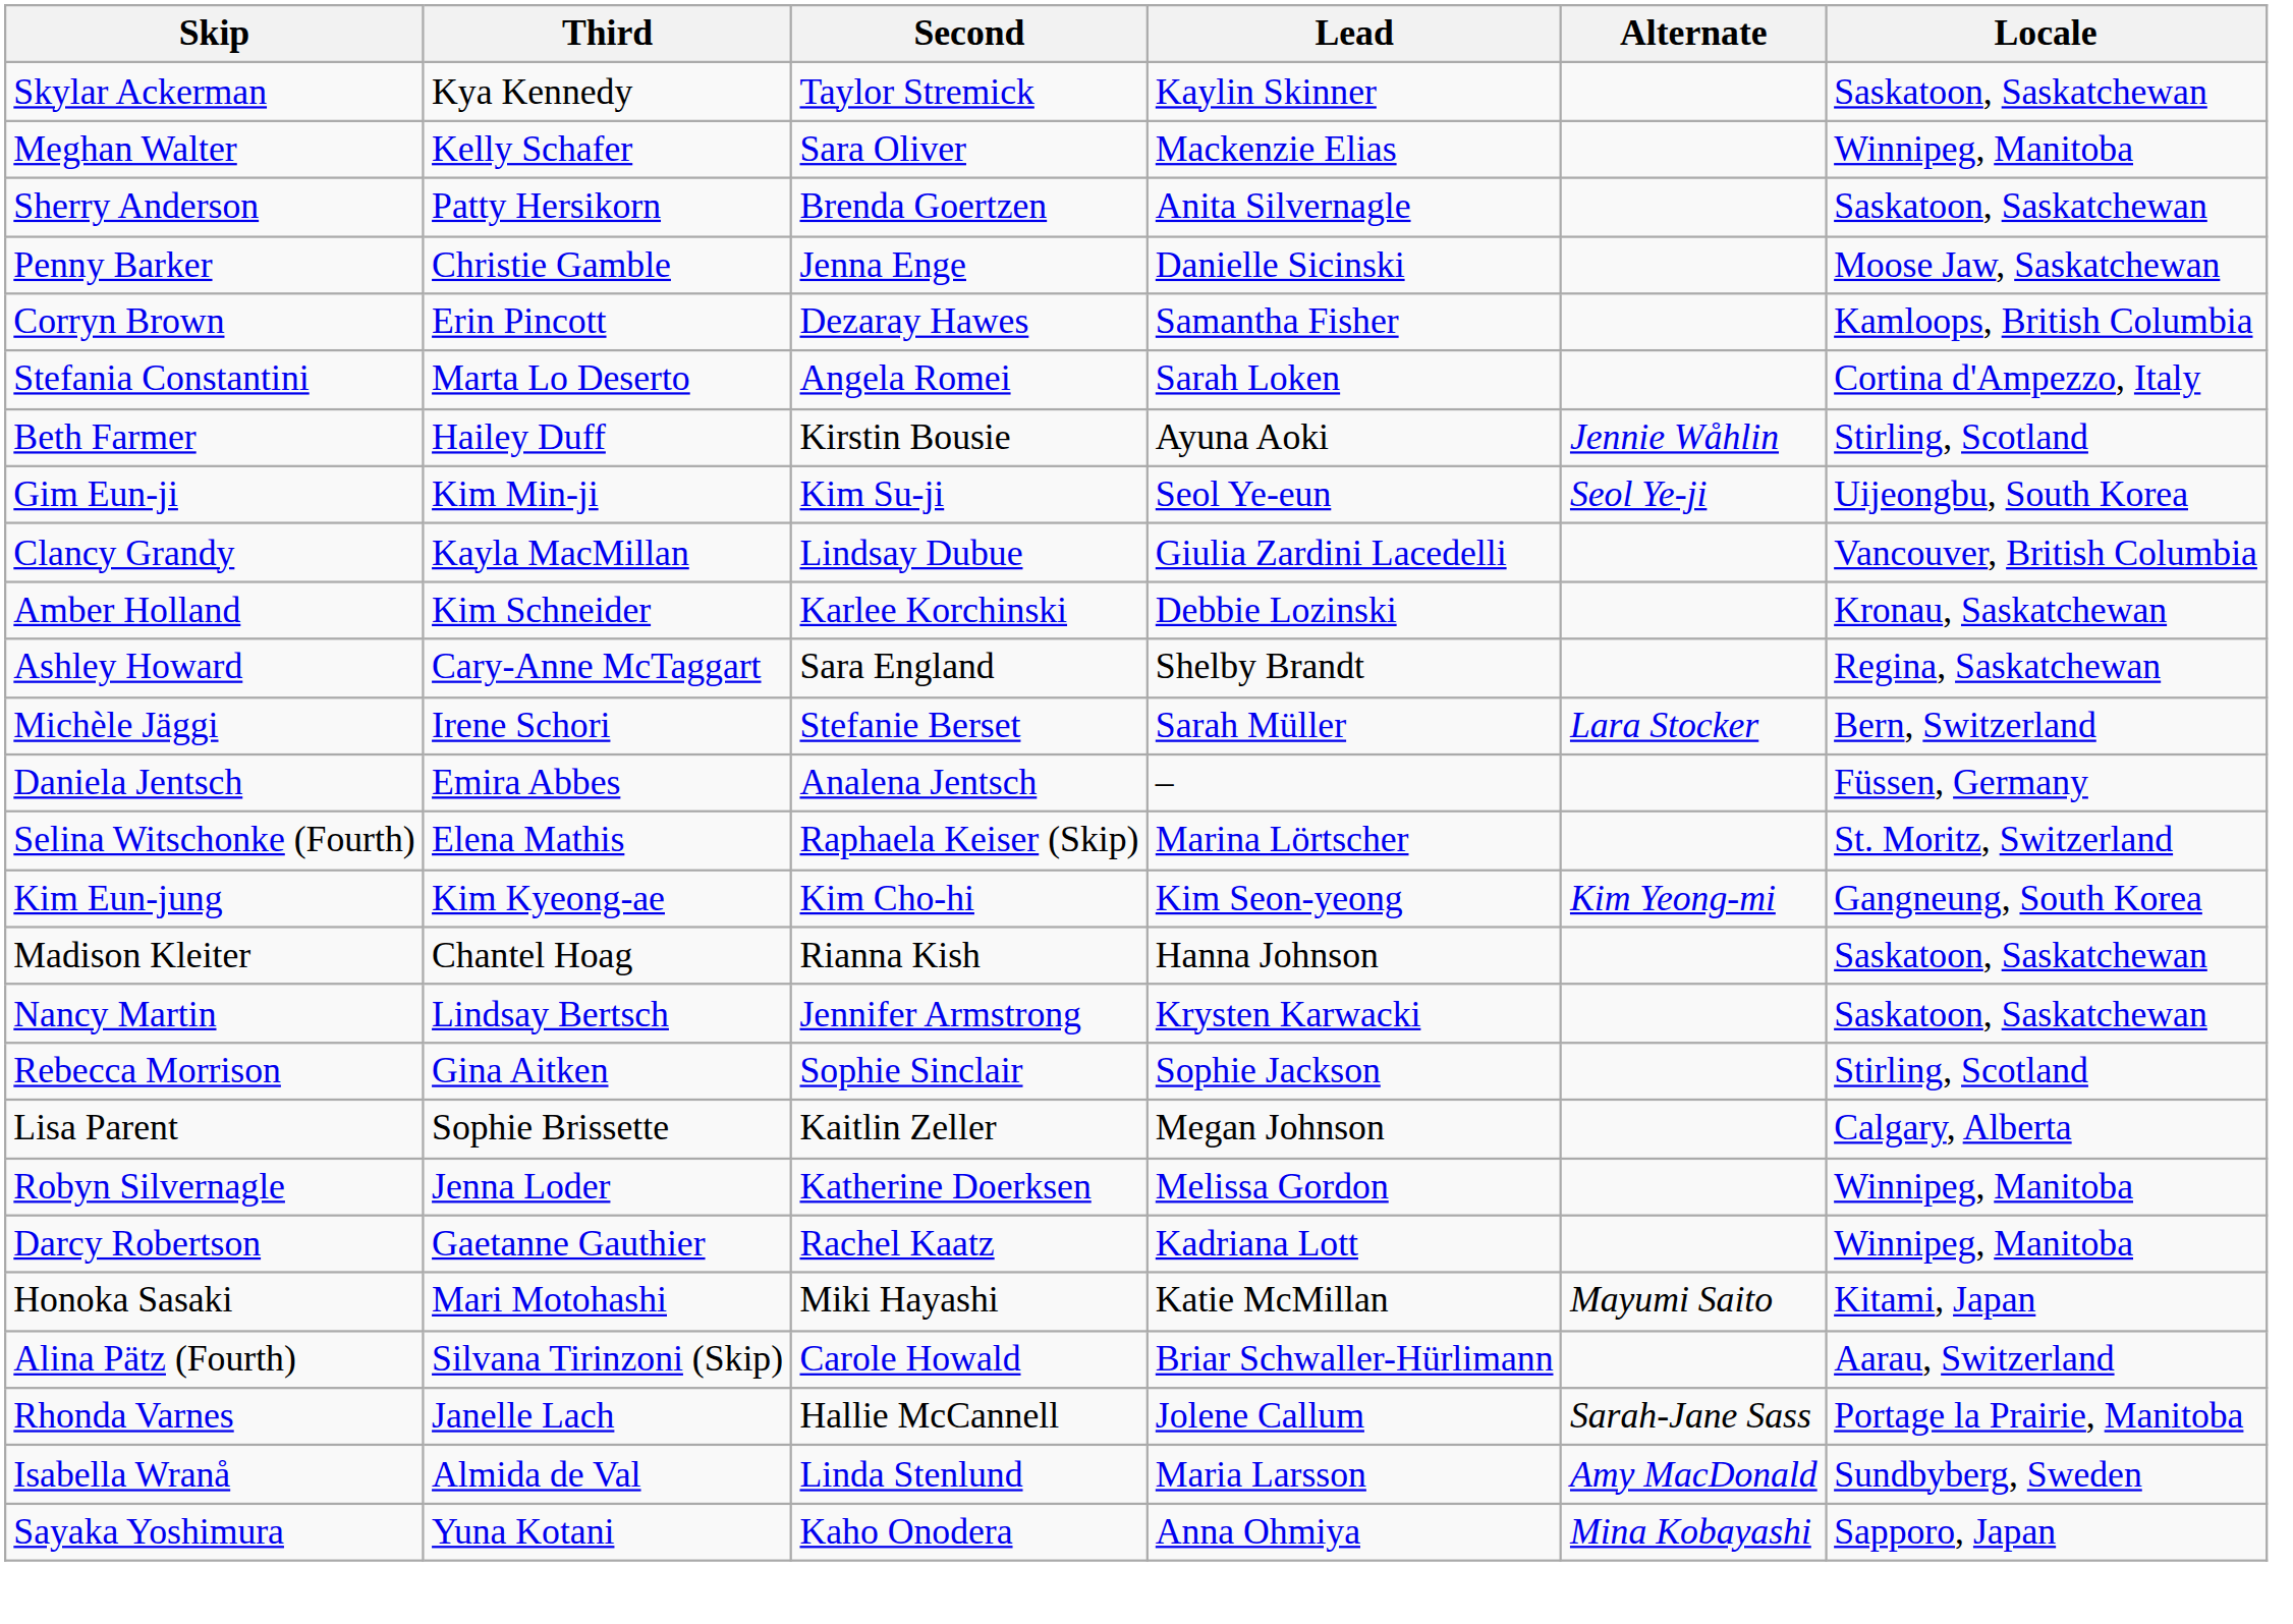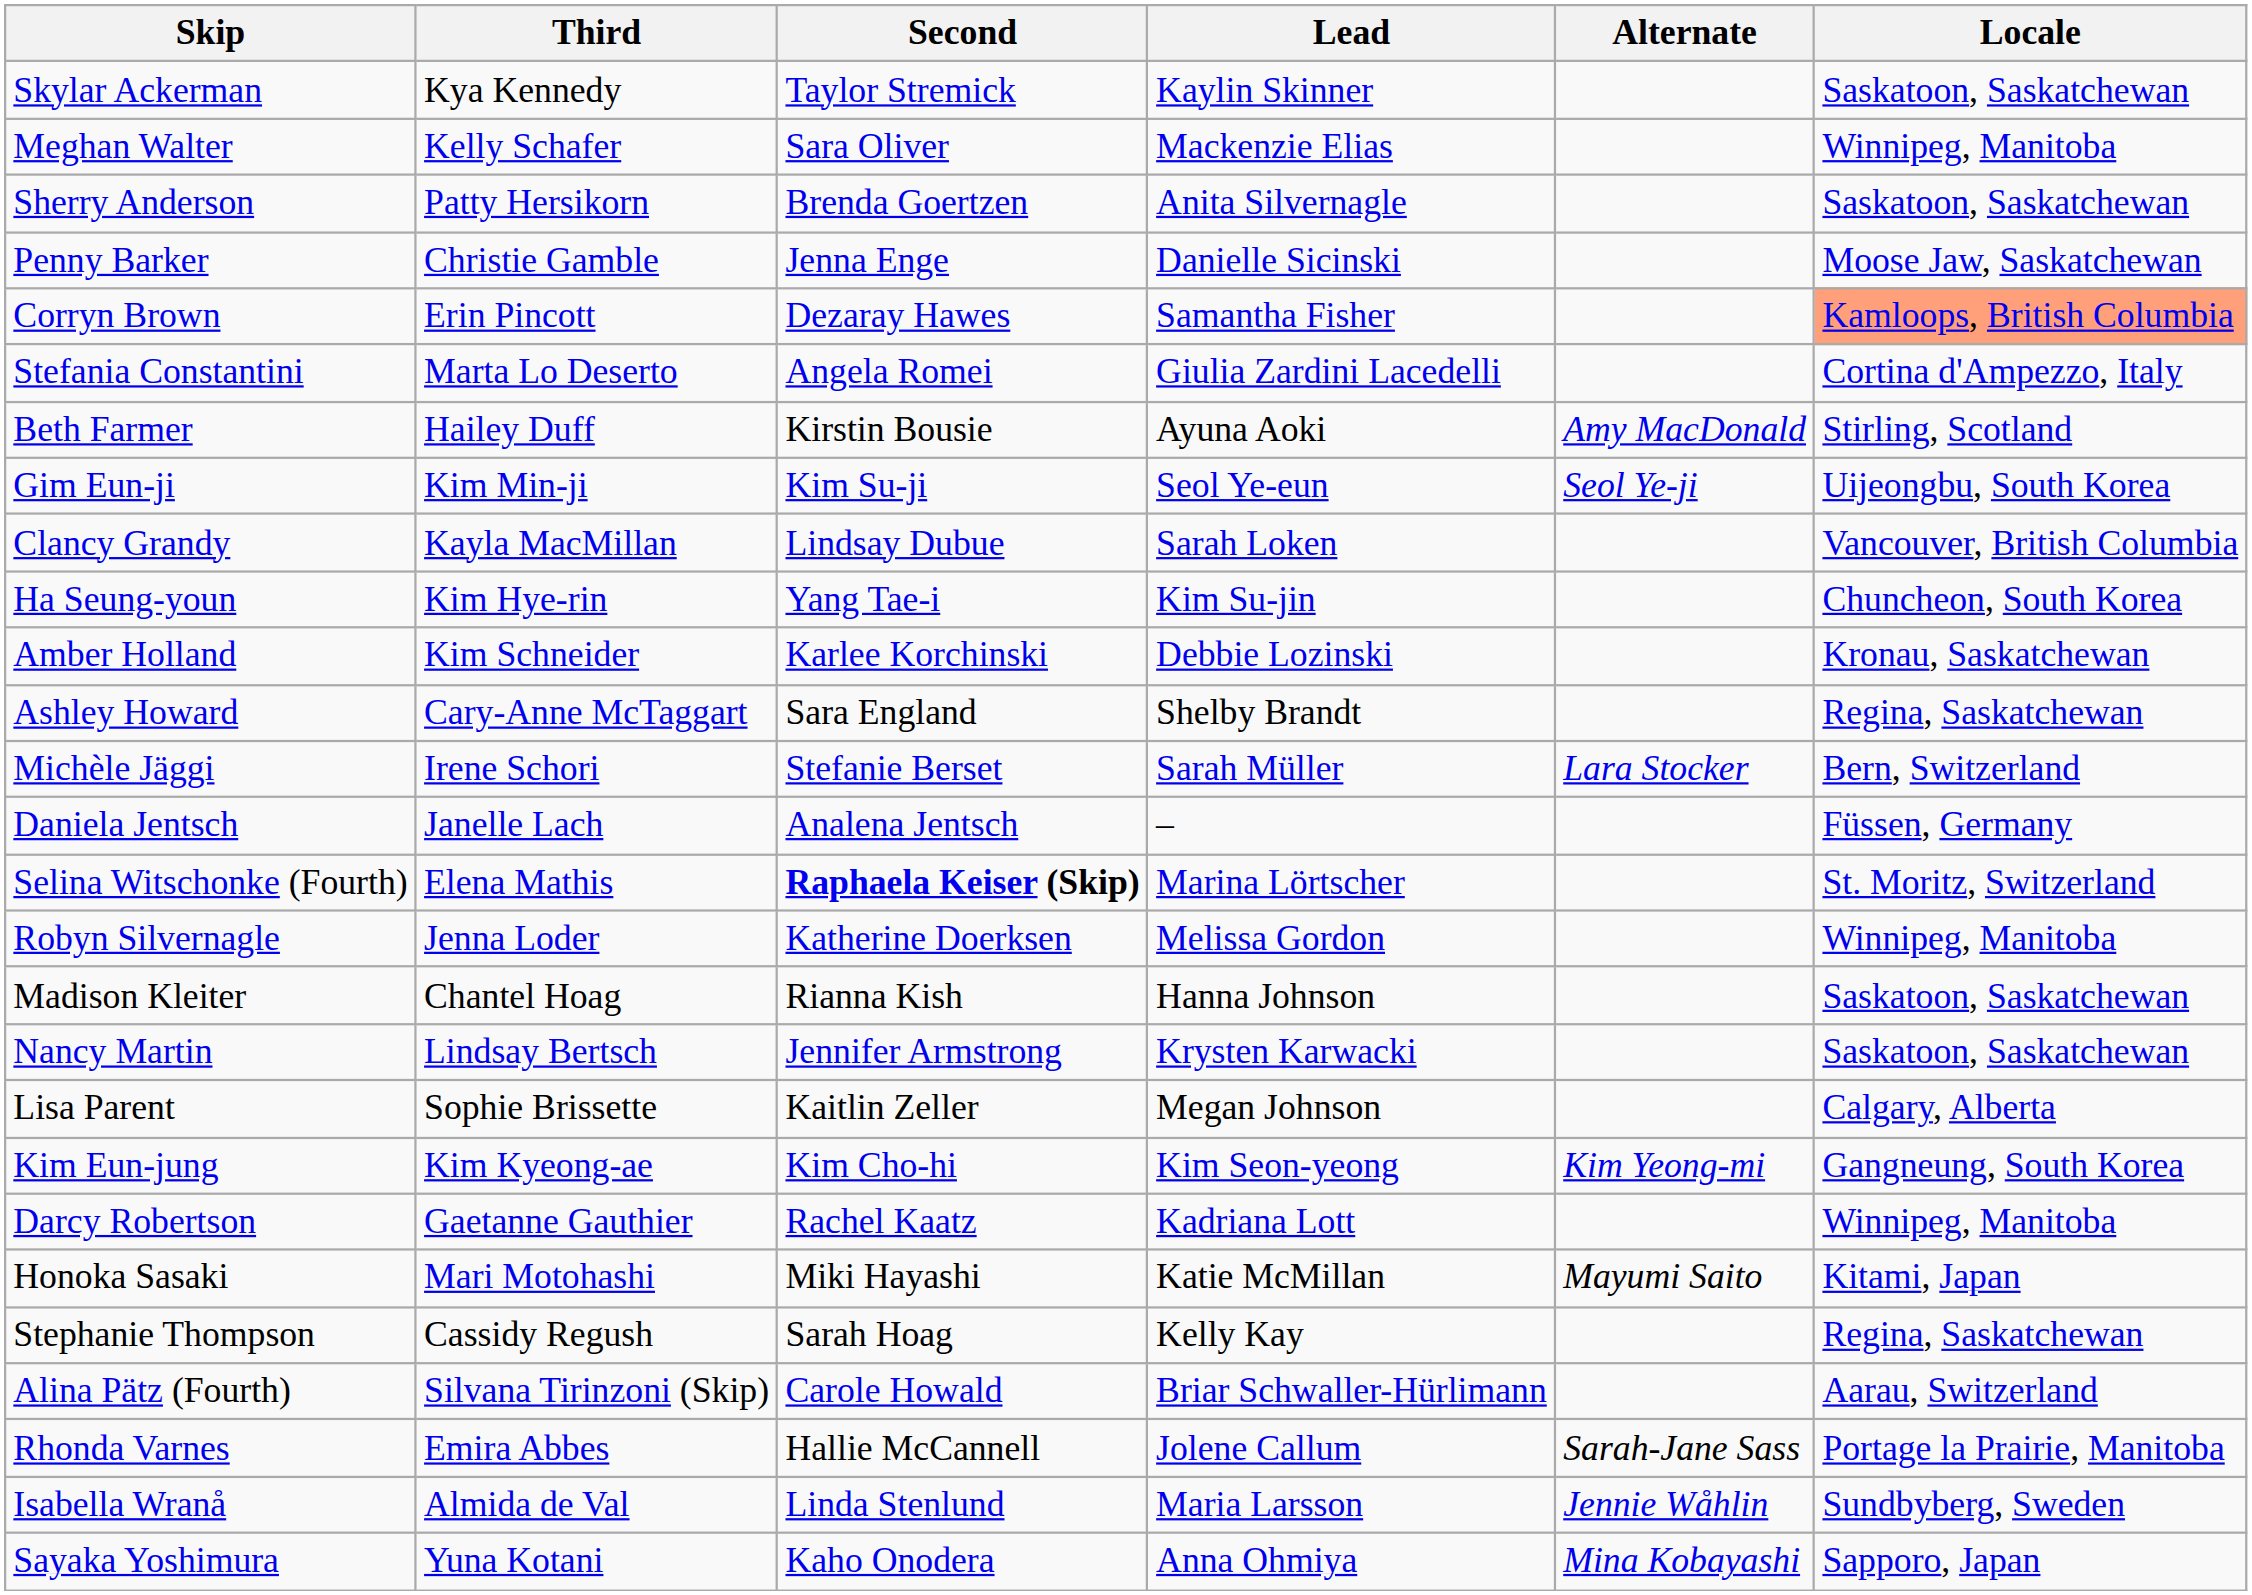 <table class=wikitable>
 <tr>
 <th scope="col">Skip</th>
 <th scope="col">Third</th>
 <th scope="col">Second</th>
 <th scope="col">Lead</th>
 <th scope="col">Alternate</th>
 <th scope="col">Locale</th>
 </tr>
 <tr>
 <td><a href='#'>Skylar Ackerman</a></td>
 <td>Kya Kennedy</td>
 <td><a href='#'>Taylor Stremick</a></td>
 <td><a href='#'>Kaylin Skinner</a></td>
 <td></td>
 <td> <a href='#'>Saskatoon</a>, <a href='#'>Saskatchewan</a></td>
 </tr>
 <tr>
 <td><a href='#'>Meghan Walter</a></td>
 <td><a href='#'>Kelly Schafer</a></td>
 <td><a href='#'>Sara Oliver</a></td>
 <td><a href='#'>Mackenzie Elias</a></td>
 <td></td>
 <td> <a href='#'>Winnipeg</a>, <a href='#'>Manitoba</a></td>
 </tr>
 <tr>
 <td><a href='#'>Sherry Anderson</a></td>
 <td><a href='#'>Patty Hersikorn</a></td>
 <td><a href='#'>Brenda Goertzen</a></td>
 <td><a href='#'>Anita Silvernagle</a></td>
 <td></td>
 <td> <a href='#'>Saskatoon</a>, <a href='#'>Saskatchewan</a></td>
 </tr>
 <tr>
 <td><a href='#'>Penny Barker</a></td>
 <td><a href='#'>Christie Gamble</a></td>
 <td><a href='#'>Jenna Enge</a></td>
 <td><a href='#'>Danielle Sicinski</a></td>
 <td></td>
 <td> <a href='#'>Moose Jaw</a>, <a href='#'>Saskatchewan</a></td>
 </tr>
 <tr>
 <td><a href='#'>Corryn Brown</a></td>
 <td><a href='#'>Erin Pincott</a></td>
 <td><a href='#'>Dezaray Hawes</a></td>
 <td><a href='#'>Samantha Fisher</a></td>
 <td></td>
-<td> <a href='#'>Kamloops</a>, <a href='#'>British Columbia</a></td>
+<td style="background: lightsalmon;"> <a href='#'>Kamloops</a>, <a href='#'>British Columbia</a></td>
 </tr>
 <tr>
 <td><a href='#'>Stefania Constantini</a></td>
 <td><a href='#'>Marta Lo Deserto</a></td>
 <td><a href='#'>Angela Romei</a></td>
-<td><a href='#'>Sarah Loken</a></td>
+<td><a href='#'>Giulia Zardini Lacedelli</a></td>
 <td></td>
 <td> <a href='#'>Cortina d'Ampezzo</a>, <a href='#'>Italy</a></td>
 </tr>
 <tr>
 <td><a href='#'>Beth Farmer</a></td>
 <td><a href='#'>Hailey Duff</a></td>
 <td>Kirstin Bousie</td>
 <td>Ayuna Aoki</td>
-<td><em><a href='#'>Jennie Wåhlin</a></em></td>
+<td><em><a href='#'>Amy MacDonald</a></em></td>
 <td> <a href='#'>Stirling</a>, <a href='#'>Scotland</a></td>
 </tr>
 <tr>
 <td><a href='#'>Gim Eun-ji</a></td>
 <td><a href='#'>Kim Min-ji</a></td>
 <td><a href='#'>Kim Su-ji</a></td>
 <td><a href='#'>Seol Ye-eun</a></td>
 <td><em><a href='#'>Seol Ye-ji</a></em></td>
 <td> <a href='#'>Uijeongbu</a>, <a href='#'>South Korea</a></td>
 </tr>
 <tr>
 <td><a href='#'>Clancy Grandy</a></td>
 <td><a href='#'>Kayla MacMillan</a></td>
 <td><a href='#'>Lindsay Dubue</a></td>
-<td><a href='#'>Giulia Zardini Lacedelli</a></td>
+<td><a href='#'>Sarah Loken</a></td>
 <td></td>
 <td> <a href='#'>Vancouver</a>, <a href='#'>British Columbia</a></td>
+</tr>
+<tr>
+<td><a href='#'>Ha Seung-youn</a></td>
+<td><a href='#'>Kim Hye-rin</a></td>
+<td><a href='#'>Yang Tae-i</a></td>
+<td><a href='#'>Kim Su-jin</a></td>
+<td></td>
+<td> <a href='#'>Chuncheon</a>, <a href='#'>South Korea</a></td>
 </tr>
 <tr>
 <td><a href='#'>Amber Holland</a></td>
 <td><a href='#'>Kim Schneider</a></td>
 <td><a href='#'>Karlee Korchinski</a></td>
 <td><a href='#'>Debbie Lozinski</a></td>
 <td></td>
 <td> <a href='#'>Kronau</a>, <a href='#'>Saskatchewan</a></td>
 </tr>
 <tr>
 <td><a href='#'>Ashley Howard</a></td>
 <td><a href='#'>Cary-Anne McTaggart</a></td>
 <td>Sara England</td>
 <td>Shelby Brandt</td>
 <td></td>
 <td> <a href='#'>Regina</a>, <a href='#'>Saskatchewan</a></td>
 </tr>
 <tr>
 <td><a href='#'>Michèle Jäggi</a></td>
 <td><a href='#'>Irene Schori</a></td>
 <td><a href='#'>Stefanie Berset</a></td>
 <td><a href='#'>Sarah Müller</a></td>
 <td><em><a href='#'>Lara Stocker</a></em></td>
 <td> <a href='#'>Bern</a>, <a href='#'>Switzerland</a></td>
 </tr>
 <tr>
 <td><a href='#'>Daniela Jentsch</a></td>
-<td><a href='#'>Emira Abbes</a></td>
+<td><a href='#'>Janelle Lach</a></td>
 <td><a href='#'>Analena Jentsch</a></td>
 <td>–</td>
 <td></td>
 <td> <a href='#'>Füssen</a>, <a href='#'>Germany</a></td>
 </tr>
 <tr>
 <td><a href='#'>Selina Witschonke</a> (Fourth)</td>
 <td><a href='#'>Elena Mathis</a></td>
-<td><a href='#'>Raphaela Keiser</a> (Skip)</td>
+<td><strong><a href='#'>Raphaela Keiser</a> (Skip)</strong></td>
 <td><a href='#'>Marina Lörtscher</a></td>
 <td></td>
 <td> <a href='#'>St. Moritz</a>, <a href='#'>Switzerland</a></td>
 </tr>
 <tr>
-<td><a href='#'>Kim Eun-jung</a></td>
-<td><a href='#'>Kim Kyeong-ae</a></td>
-<td><a href='#'>Kim Cho-hi</a></td>
-<td><a href='#'>Kim Seon-yeong</a></td>
-<td><em><a href='#'>Kim Yeong-mi</a></em></td>
-<td> <a href='#'>Gangneung</a>, <a href='#'>South Korea</a></td>
+<td><a href='#'>Robyn Silvernagle</a></td>
+<td><a href='#'>Jenna Loder</a></td>
+<td><a href='#'>Katherine Doerksen</a></td>
+<td><a href='#'>Melissa Gordon</a></td>
+<td></td>
+<td> <a href='#'>Winnipeg</a>, <a href='#'>Manitoba</a></td>
 </tr>
 <tr>
 <td>Madison Kleiter</td>
 <td>Chantel Hoag</td>
 <td>Rianna Kish</td>
 <td>Hanna Johnson</td>
 <td></td>
 <td> <a href='#'>Saskatoon</a>, <a href='#'>Saskatchewan</a></td>
 </tr>
 <tr>
 <td><a href='#'>Nancy Martin</a></td>
 <td><a href='#'>Lindsay Bertsch</a></td>
 <td><a href='#'>Jennifer Armstrong</a></td>
 <td><a href='#'>Krysten Karwacki</a></td>
 <td></td>
 <td> <a href='#'>Saskatoon</a>, <a href='#'>Saskatchewan</a></td>
 </tr>
 <tr>
-<td><a href='#'>Rebecca Morrison</a></td>
-<td><a href='#'>Gina Aitken</a></td>
-<td><a href='#'>Sophie Sinclair</a></td>
-<td><a href='#'>Sophie Jackson</a></td>
-<td></td>
-<td> <a href='#'>Stirling</a>, <a href='#'>Scotland</a></td>
-</tr>
-<tr>
 <td>Lisa Parent</td>
 <td>Sophie Brissette</td>
 <td>Kaitlin Zeller</td>
 <td>Megan Johnson</td>
 <td></td>
 <td> <a href='#'>Calgary</a>, <a href='#'>Alberta</a></td>
 </tr>
 <tr>
-<td><a href='#'>Robyn Silvernagle</a></td>
-<td><a href='#'>Jenna Loder</a></td>
-<td><a href='#'>Katherine Doerksen</a></td>
-<td><a href='#'>Melissa Gordon</a></td>
-<td></td>
-<td> <a href='#'>Winnipeg</a>, <a href='#'>Manitoba</a></td>
+<td><a href='#'>Kim Eun-jung</a></td>
+<td><a href='#'>Kim Kyeong-ae</a></td>
+<td><a href='#'>Kim Cho-hi</a></td>
+<td><a href='#'>Kim Seon-yeong</a></td>
+<td><em><a href='#'>Kim Yeong-mi</a></em></td>
+<td> <a href='#'>Gangneung</a>, <a href='#'>South Korea</a></td>
 </tr>
 <tr>
 <td><a href='#'>Darcy Robertson</a></td>
 <td><a href='#'>Gaetanne Gauthier</a></td>
 <td><a href='#'>Rachel Kaatz</a></td>
 <td><a href='#'>Kadriana Lott</a></td>
 <td></td>
 <td> <a href='#'>Winnipeg</a>, <a href='#'>Manitoba</a></td>
 </tr>
 <tr>
 <td>Honoka Sasaki</td>
 <td><a href='#'>Mari Motohashi</a></td>
 <td>Miki Hayashi</td>
 <td>Katie McMillan</td>
 <td><em>Mayumi Saito</em></td>
 <td> <a href='#'>Kitami</a>, <a href='#'>Japan</a></td>
 </tr>
 <tr>
+<td>Stephanie Thompson</td>
+<td>Cassidy Regush</td>
+<td>Sarah Hoag</td>
+<td>Kelly Kay</td>
+<td></td>
+<td> <a href='#'>Regina</a>, <a href='#'>Saskatchewan</a></td>
+</tr>
+<tr>
 <td><a href='#'>Alina Pätz</a> (Fourth)</td>
 <td><a href='#'>Silvana Tirinzoni</a> (Skip)</td>
 <td><a href='#'>Carole Howald</a></td>
 <td><a href='#'>Briar Schwaller-Hürlimann</a></td>
 <td></td>
 <td> <a href='#'>Aarau</a>, <a href='#'>Switzerland</a></td>
 </tr>
 <tr>
 <td><a href='#'>Rhonda Varnes</a></td>
-<td><a href='#'>Janelle Lach</a></td>
+<td><a href='#'>Emira Abbes</a></td>
 <td>Hallie McCannell</td>
 <td><a href='#'>Jolene Callum</a></td>
 <td><em>Sarah-Jane Sass</em></td>
 <td> <a href='#'>Portage la Prairie</a>, <a href='#'>Manitoba</a></td>
 </tr>
 <tr>
 <td><a href='#'>Isabella Wranå</a></td>
 <td><a href='#'>Almida de Val</a></td>
 <td><a href='#'>Linda Stenlund</a></td>
 <td><a href='#'>Maria Larsson</a></td>
-<td><em><a href='#'>Amy MacDonald</a></em></td>
+<td><em><a href='#'>Jennie Wåhlin</a></em></td>
 <td> <a href='#'>Sundbyberg</a>, <a href='#'>Sweden</a></td>
 </tr>
 <tr>
 <td><a href='#'>Sayaka Yoshimura</a></td>
 <td><a href='#'>Yuna Kotani</a></td>
 <td><a href='#'>Kaho Onodera</a></td>
 <td><a href='#'>Anna Ohmiya</a></td>
 <td><em><a href='#'>Mina Kobayashi</a></em></td>
 <td> <a href='#'>Sapporo</a>, <a href='#'>Japan</a></td>
 </tr>
 </table>
